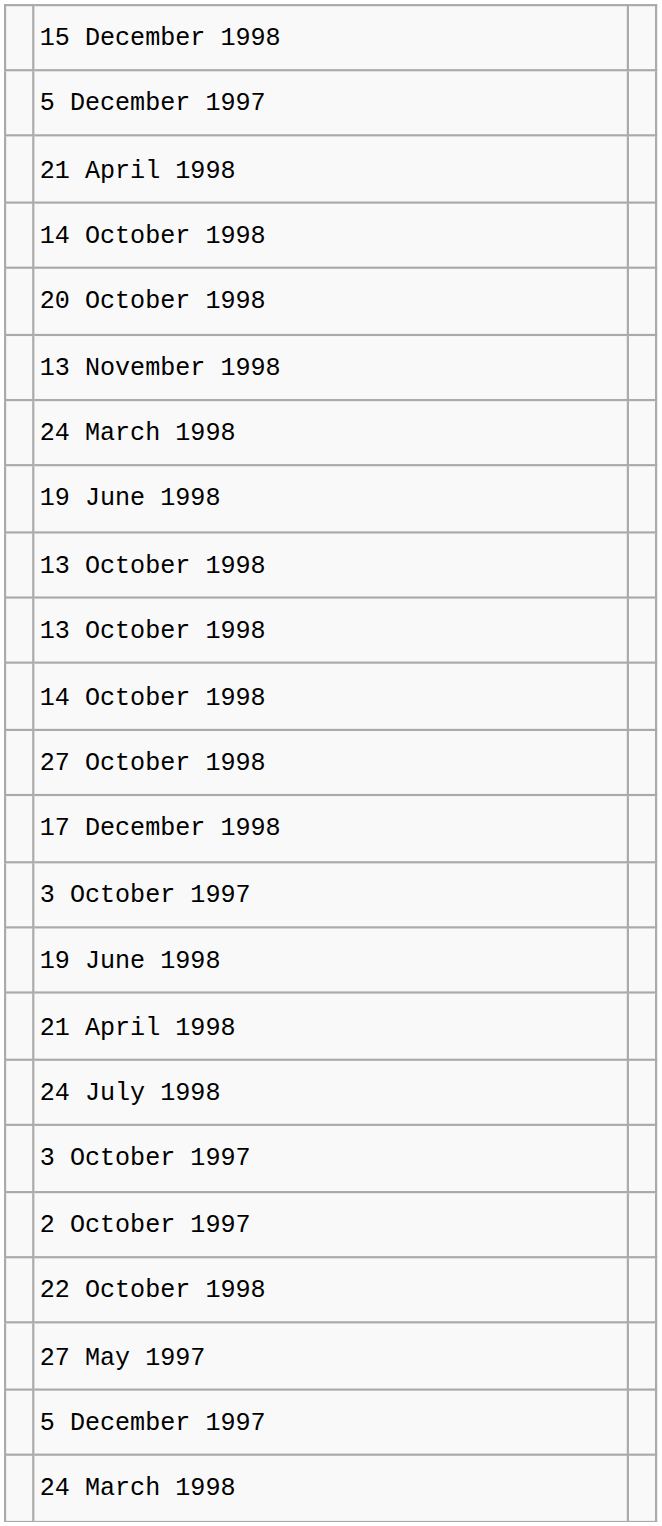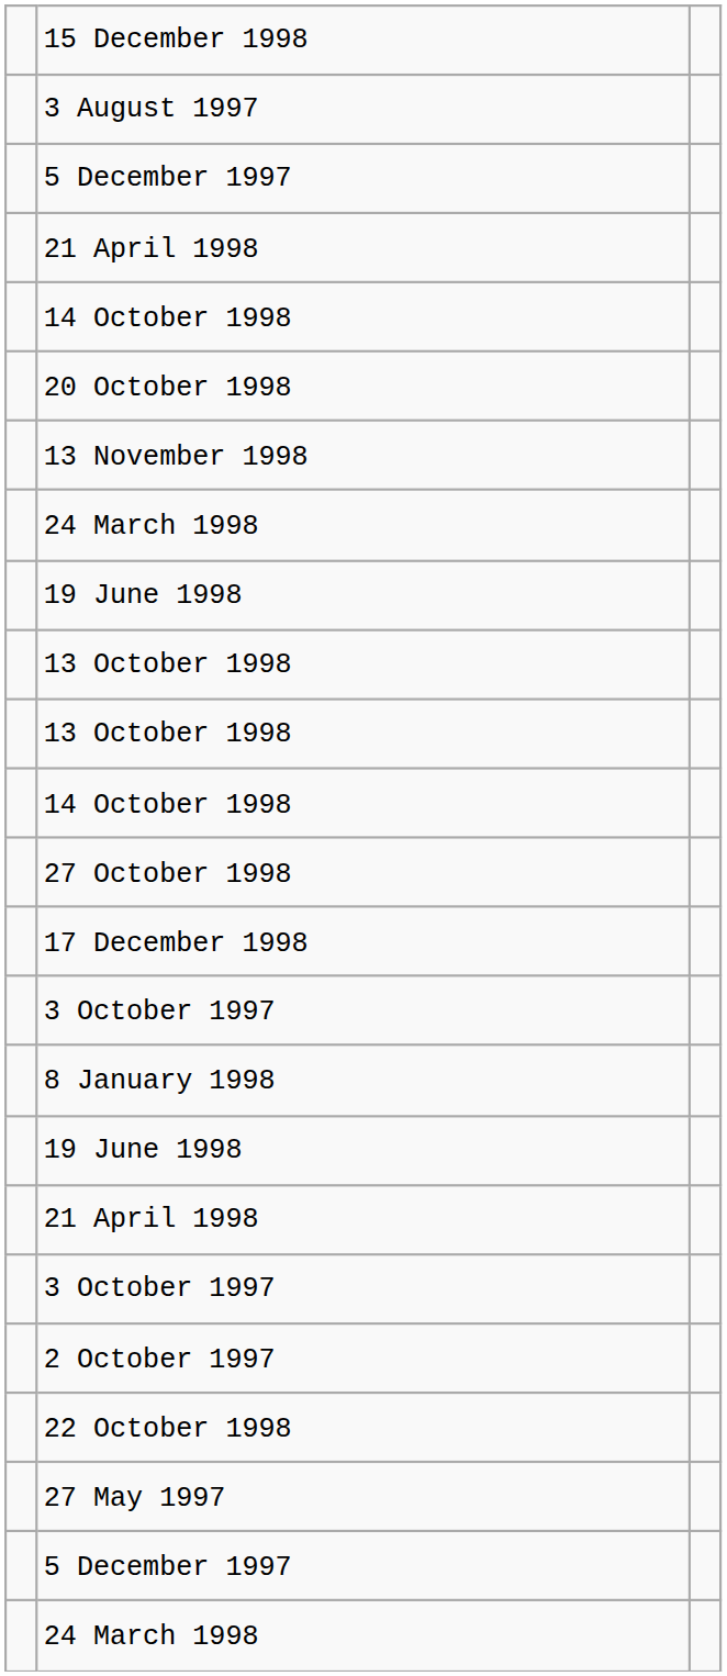 <table class="wikitable" style="font-size: 89%; float: left; width: 26em; margin-right: 1em; height: 700px">
 <tr>
 <td></td>
 <td>15 December 1998</td>
+<td></td>
+</tr>
+<tr>
+<td></td>
+<td>3 August 1997</td>
 <td></td>
 </tr>
 <tr>
 <td></td>
 <td>5 December 1997</td>
 <td></td>
 </tr>
 <tr>
 <td></td>
 <td>21 April 1998</td>
 <td></td>
 </tr>
 <tr>
 <td></td>
 <td>14 October 1998</td>
 <td></td>
 </tr>
 <tr>
 <td></td>
 <td>20 October 1998</td>
 <td></td>
 </tr>
 <tr>
 <td></td>
 <td>13 November 1998</td>
 <td></td>
 </tr>
 <tr>
 <td></td>
 <td>24 March 1998</td>
 <td></td>
 </tr>
 <tr>
 <td></td>
 <td>19 June 1998</td>
 <td></td>
 </tr>
 <tr>
 <td></td>
 <td>13 October 1998</td>
 <td></td>
 </tr>
 <tr>
 <td></td>
 <td>13 October 1998</td>
 <td></td>
 </tr>
 <tr>
 <td></td>
 <td>14 October 1998</td>
 <td></td>
 </tr>
 <tr>
 <td></td>
 <td>27 October 1998</td>
 <td></td>
 </tr>
 <tr>
 <td></td>
 <td>17 December 1998</td>
 <td></td>
 </tr>
 <tr>
 <td></td>
 <td>3 October 1997</td>
 <td></td>
 </tr>
 <tr>
 <td></td>
+<td>8 January 1998</td>
+<td></td>
+</tr>
+<tr>
+<td></td>
 <td>19 June 1998</td>
 <td></td>
 </tr>
 <tr>
 <td></td>
 <td>21 April 1998</td>
-<td></td>
-</tr>
-<tr>
-<td></td>
-<td>24 July 1998</td>
 <td></td>
 </tr>
 <tr>
 <td></td>
 <td>3 October 1997</td>
 <td></td>
 </tr>
 <tr>
 <td></td>
 <td>2 October 1997</td>
 <td></td>
 </tr>
 <tr>
 <td></td>
 <td>22 October 1998</td>
 <td></td>
 </tr>
 <tr>
 <td></td>
 <td>27 May 1997</td>
 <td></td>
 </tr>
 <tr>
 <td></td>
 <td>5 December 1997</td>
 <td></td>
 </tr>
 <tr>
 <td></td>
 <td>24 March 1998</td>
 <td></td>
 </tr>
 </table>
